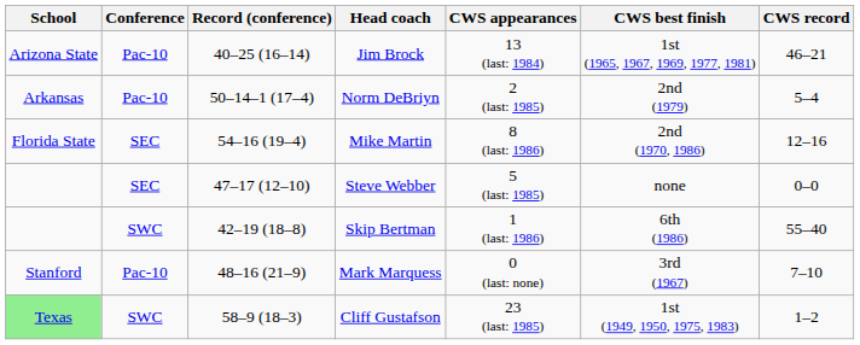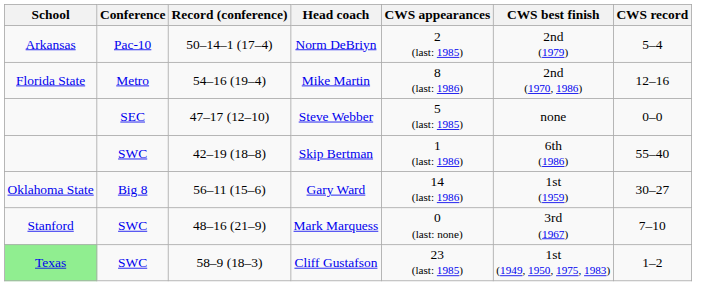 <table class="wikitable">
 <tr>
 <th>School</th>
 <th>Conference</th>
 <th>Record (conference)</th>
 <th>Head coach</th>
 <th>CWS appearances</th>
 <th>CWS best finish</th>
 <th>CWS record</th>
-</tr>
-<tr align=center>
-<td><a href='#'>Arizona State</a></td>
-<td><a href='#'>Pac-10</a></td>
-<td>40–25 (16–14)</td>
-<td><a href='#'>Jim Brock</a></td>
-<td>13<br><small>(last: <a href='#'>1984</a>)</small></td>
-<td>1st<br><small>(<a href='#'>1965</a>, <a href='#'>1967</a>, <a href='#'>1969</a>, <a href='#'>1977</a>, <a href='#'>1981</a>)</small></td>
-<td>46–21</td>
 </tr>
 <tr align=center>
 <td><a href='#'>Arkansas</a></td>
 <td><a href='#'>Pac-10</a></td>
 <td>50–14–1 (17–4)</td>
 <td><a href='#'>Norm DeBriyn</a></td>
 <td>2<br><small>(last: <a href='#'>1985</a>)</small></td>
 <td>2nd<br><small>(<a href='#'>1979</a>)</small></td>
 <td>5–4</td>
 </tr>
 <tr align=center>
 <td><a href='#'>Florida State</a></td>
-<td><a href='#'>SEC</a></td>
+<td><a href='#'>Metro</a></td>
 <td>54–16 (19–4)</td>
 <td><a href='#'>Mike Martin</a></td>
 <td>8<br><small>(last: <a href='#'>1986</a>)</small></td>
 <td>2nd<br><small>(<a href='#'>1970</a>, <a href='#'>1986</a>)</small></td>
 <td>12–16</td>
 </tr>
 <tr align=center>
 <td></td>
 <td><a href='#'>SEC</a></td>
 <td>47–17 (12–10)</td>
 <td><a href='#'>Steve Webber</a></td>
 <td>5<br><small>(last: <a href='#'>1985</a>)</small></td>
 <td>none</td>
 <td>0–0</td>
 </tr>
 <tr align=center>
 <td></td>
 <td><a href='#'>SWC</a></td>
 <td>42–19 (18–8)</td>
 <td><a href='#'>Skip Bertman</a></td>
 <td>1<br><small>(last: <a href='#'>1986</a>)</small></td>
 <td>6th<br><small>(<a href='#'>1986</a>)</small></td>
 <td>55–40</td>
 </tr>
 <tr align=center>
+<td><a href='#'>Oklahoma State</a></td>
+<td><a href='#'>Big 8</a></td>
+<td>56–11 (15–6)</td>
+<td><a href='#'>Gary Ward</a></td>
+<td>14<br><small>(last: <a href='#'>1986</a>)</small></td>
+<td>1st<br><small>(<a href='#'>1959</a>)</small></td>
+<td>30–27</td>
+</tr>
+<tr align=center>
 <td><a href='#'>Stanford</a></td>
-<td><a href='#'>Pac-10</a></td>
+<td><a href='#'>SWC</a></td>
 <td>48–16 (21–9)</td>
 <td><a href='#'>Mark Marquess</a></td>
 <td>0<br><small>(last: none)</small></td>
 <td>3rd<br><small>(<a href='#'>1967</a>)</small></td>
 <td>7–10</td>
 </tr>
 <tr align=center>
 <td style="background: lightgreen;"><a href='#'>Texas</a></td>
 <td><a href='#'>SWC</a></td>
 <td>58–9 (18–3)</td>
 <td><a href='#'>Cliff Gustafson</a></td>
 <td>23<br><small>(last: <a href='#'>1985</a>)</small></td>
 <td>1st<br><small>(<a href='#'>1949</a>, <a href='#'>1950</a>, <a href='#'>1975</a>, <a href='#'>1983</a>)</small></td>
 <td>1–2</td>
 </tr>
 </table>
